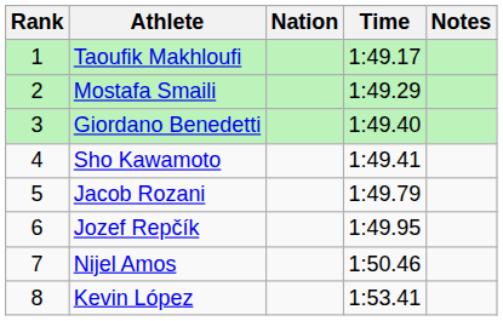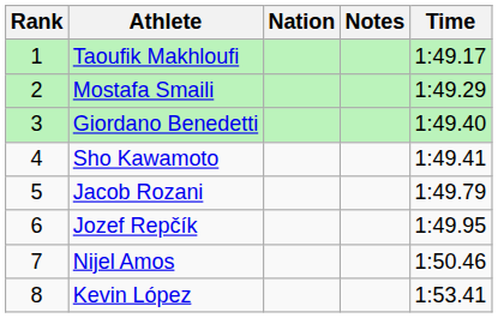 <table class="wikitable sortable" style="text-align:center">
 <tr>
 <th>Rank</th>
 <th>Athlete</th>
 <th>Nation</th>
+<th>Notes</th>
 <th>Time</th>
-<th>Notes</th>
 </tr>
 <tr bgcolor=bbf3bb>
 <td>1</td>
 <td align=left><a href='#'>Taoufik Makhloufi</a></td>
 <td align=left></td>
+<td></td>
 <td>1:49.17</td>
-<td></td>
 </tr>
 <tr bgcolor=bbf3bb>
 <td>2</td>
 <td align=left><a href='#'>Mostafa Smaili</a></td>
 <td align=left></td>
+<td></td>
 <td>1:49.29</td>
-<td></td>
 </tr>
 <tr bgcolor=bbf3bb>
 <td>3</td>
 <td align=left><a href='#'>Giordano Benedetti</a></td>
 <td align=left></td>
+<td></td>
 <td>1:49.40</td>
-<td></td>
 </tr>
 <tr>
 <td>4</td>
 <td align=left><a href='#'>Sho Kawamoto</a></td>
 <td align=left></td>
+<td></td>
 <td>1:49.41</td>
-<td></td>
 </tr>
 <tr>
 <td>5</td>
 <td align=left><a href='#'>Jacob Rozani</a></td>
 <td align=left></td>
+<td></td>
 <td>1:49.79</td>
-<td></td>
 </tr>
 <tr>
 <td>6</td>
 <td align=left><a href='#'>Jozef Repčík</a></td>
 <td align=left></td>
+<td></td>
 <td>1:49.95</td>
-<td></td>
 </tr>
 <tr>
 <td>7</td>
 <td align=left><a href='#'>Nijel Amos</a></td>
 <td align=left></td>
+<td></td>
 <td>1:50.46</td>
-<td></td>
 </tr>
 <tr>
 <td>8</td>
 <td align=left><a href='#'>Kevin López</a></td>
 <td align=left></td>
+<td></td>
 <td>1:53.41</td>
-<td></td>
 </tr>
 </table>
